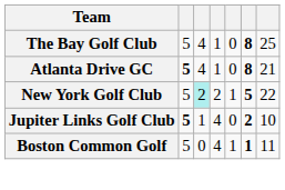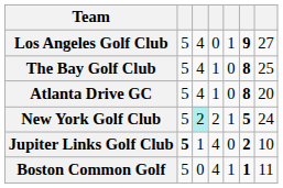 <table class="wikitable sortable" style="text-align:center;">
 <tr>
 <th scope="col" style="width=200">Team</th>
 <th scope="col" style="width=25"></th>
 <th scope="col" style="width=25"></th>
 <th scope="col" style="width=25"></th>
 <th scope="col" style="width=25"></th>
 <th scope="col" style="width=25"></th>
 <th scope="col" style="width=25"></th>
+</tr>
+<tr>
+<th scope="row">Los Angeles Golf Club</th>
+<td>5</td>
+<td>4</td>
+<td>0</td>
+<td>1</td>
+<td><strong>9</strong></td>
+<td>27</td>
 </tr>
 <tr>
 <th scope="row">The Bay Golf Club</th>
 <td>5</td>
 <td>4</td>
 <td>1</td>
 <td>0</td>
 <td><strong>8</strong></td>
 <td>25</td>
 </tr>
 <tr>
 <th scope="row">Atlanta Drive GC</th>
-<td><strong>5</strong></td>
+<td>5</td>
 <td>4</td>
 <td>1</td>
 <td>0</td>
 <td><strong>8</strong></td>
-<td>21</td>
+<td>20</td>
 </tr>
 <tr>
 <th scope="row">New York Golf Club</th>
 <td>5</td>
 <td style="background: paleturquoise;">2</td>
 <td>2</td>
 <td>1</td>
 <td><strong>5</strong></td>
-<td>22</td>
+<td>24</td>
 </tr>
 <tr>
 <th scope="row">Jupiter Links Golf Club</th>
 <td><strong>5</strong></td>
 <td>1</td>
 <td>4</td>
 <td>0</td>
 <td><strong>2</strong></td>
 <td>10</td>
 </tr>
 <tr>
 <th scope="row">Boston Common Golf</th>
 <td>5</td>
 <td>0</td>
 <td>4</td>
 <td>1</td>
 <td><strong>1</strong></td>
 <td>11</td>
 </tr>
 </table>
